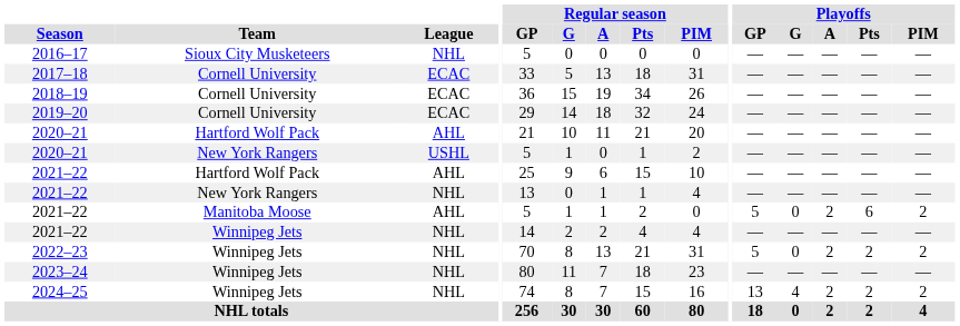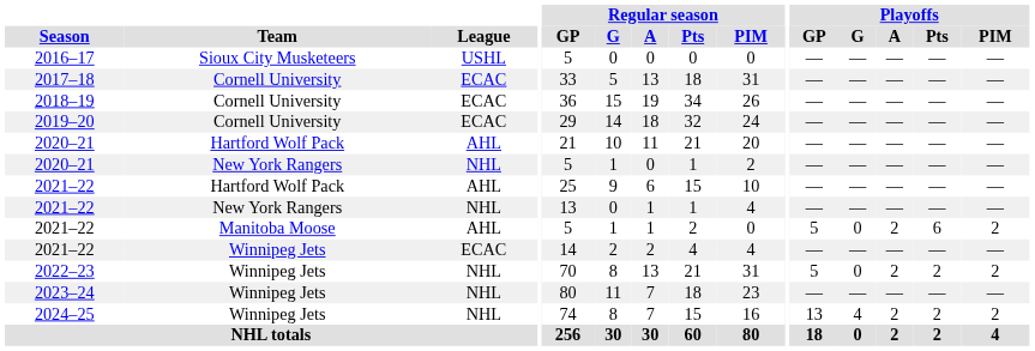 <table border="0" cellpadding="1" cellspacing="0" style="text-align:center; width:60em">
 <tr bgcolor="#e0e0e0">
 <th colspan="3" bgcolor="#ffffff"></th>
 <th rowspan="100" bgcolor="#ffffff"></th>
 <th colspan="5"><a href='#'>Regular season</a></th>
 <th rowspan="100" bgcolor="#ffffff"></th>
 <th colspan="5"><a href='#'>Playoffs</a></th>
 </tr>
 <tr bgcolor="#e0e0e0">
 <th><a href='#'>Season</a></th>
 <th>Team</th>
 <th>League</th>
 <th>GP</th>
 <th><a href='#'>G</a></th>
 <th><a href='#'>A</a></th>
 <th><a href='#'>Pts</a></th>
 <th><a href='#'>PIM</a></th>
 <th>GP</th>
 <th>G</th>
 <th>A</th>
 <th>Pts</th>
 <th>PIM</th>
 </tr>
 <tr>
 <td><a href='#'>2016–17</a></td>
 <td><a href='#'>Sioux City Musketeers</a></td>
-<td><a href='#'>NHL</a></td>
+<td><a href='#'>USHL</a></td>
 <td>5</td>
 <td>0</td>
 <td>0</td>
 <td>0</td>
 <td>0</td>
 <td>—</td>
 <td>—</td>
 <td>—</td>
 <td>—</td>
 <td>—</td>
 </tr>
 <tr bgcolor="#f0f0f0">
 <td><a href='#'>2017–18</a></td>
 <td><a href='#'>Cornell University</a></td>
 <td><a href='#'>ECAC</a></td>
 <td>33</td>
 <td>5</td>
 <td>13</td>
 <td>18</td>
 <td>31</td>
 <td>—</td>
 <td>—</td>
 <td>—</td>
 <td>—</td>
 <td>—</td>
 </tr>
 <tr>
 <td><a href='#'>2018–19</a></td>
 <td>Cornell University</td>
 <td>ECAC</td>
 <td>36</td>
 <td>15</td>
 <td>19</td>
 <td>34</td>
 <td>26</td>
 <td>—</td>
 <td>—</td>
 <td>—</td>
 <td>—</td>
 <td>—</td>
 </tr>
 <tr bgcolor="#f0f0f0">
 <td><a href='#'>2019–20</a></td>
 <td>Cornell University</td>
 <td>ECAC</td>
 <td>29</td>
 <td>14</td>
 <td>18</td>
 <td>32</td>
 <td>24</td>
 <td>—</td>
 <td>—</td>
 <td>—</td>
 <td>—</td>
 <td>—</td>
 </tr>
 <tr>
 <td><a href='#'>2020–21</a></td>
 <td><a href='#'>Hartford Wolf Pack</a></td>
 <td><a href='#'>AHL</a></td>
 <td>21</td>
 <td>10</td>
 <td>11</td>
 <td>21</td>
 <td>20</td>
 <td>—</td>
 <td>—</td>
 <td>—</td>
 <td>—</td>
 <td>—</td>
 </tr>
 <tr bgcolor="#f0f0f0">
 <td><a href='#'>2020–21</a></td>
 <td><a href='#'>New York Rangers</a></td>
-<td><a href='#'>USHL</a></td>
+<td><a href='#'>NHL</a></td>
 <td>5</td>
 <td>1</td>
 <td>0</td>
 <td>1</td>
 <td>2</td>
 <td>—</td>
 <td>—</td>
 <td>—</td>
 <td>—</td>
 <td>—</td>
 </tr>
 <tr>
 <td><a href='#'>2021–22</a></td>
 <td>Hartford Wolf Pack</td>
 <td>AHL</td>
 <td>25</td>
 <td>9</td>
 <td>6</td>
 <td>15</td>
 <td>10</td>
 <td>—</td>
 <td>—</td>
 <td>—</td>
 <td>—</td>
 <td>—</td>
 </tr>
 <tr bgcolor="#f0f0f0">
 <td><a href='#'>2021–22</a></td>
 <td>New York Rangers</td>
 <td>NHL</td>
 <td>13</td>
 <td>0</td>
 <td>1</td>
 <td>1</td>
 <td>4</td>
 <td>—</td>
 <td>—</td>
 <td>—</td>
 <td>—</td>
 <td>—</td>
 </tr>
 <tr>
 <td>2021–22</td>
 <td><a href='#'>Manitoba Moose</a></td>
 <td>AHL</td>
 <td>5</td>
 <td>1</td>
 <td>1</td>
 <td>2</td>
 <td>0</td>
 <td>5</td>
 <td>0</td>
 <td>2</td>
 <td>6</td>
 <td>2</td>
 </tr>
 <tr bgcolor="#f0f0f0">
 <td>2021–22</td>
 <td><a href='#'>Winnipeg Jets</a></td>
-<td>NHL</td>
+<td>ECAC</td>
 <td>14</td>
 <td>2</td>
 <td>2</td>
 <td>4</td>
 <td>4</td>
 <td>—</td>
 <td>—</td>
 <td>—</td>
 <td>—</td>
 <td>—</td>
 </tr>
 <tr>
 <td><a href='#'>2022–23</a></td>
 <td>Winnipeg Jets</td>
 <td>NHL</td>
 <td>70</td>
 <td>8</td>
 <td>13</td>
 <td>21</td>
 <td>31</td>
 <td>5</td>
 <td>0</td>
 <td>2</td>
 <td>2</td>
 <td>2</td>
 </tr>
 <tr bgcolor="#f0f0f0">
 <td><a href='#'>2023–24</a></td>
 <td>Winnipeg Jets</td>
 <td>NHL</td>
 <td>80</td>
 <td>11</td>
 <td>7</td>
 <td>18</td>
 <td>23</td>
 <td>—</td>
 <td>—</td>
 <td>—</td>
 <td>—</td>
 <td>—</td>
 </tr>
 <tr>
 <td><a href='#'>2024–25</a></td>
 <td>Winnipeg Jets</td>
 <td>NHL</td>
 <td>74</td>
 <td>8</td>
 <td>7</td>
 <td>15</td>
 <td>16</td>
 <td>13</td>
 <td>4</td>
 <td>2</td>
 <td>2</td>
 <td>2</td>
 </tr>
 <tr bgcolor="#e0e0e0">
 <th colspan="3">NHL totals</th>
 <th>256</th>
 <th>30</th>
 <th>30</th>
 <th>60</th>
 <th>80</th>
 <th>18</th>
 <th>0</th>
 <th>2</th>
 <th>2</th>
 <th>4</th>
 </tr>
 </table>
